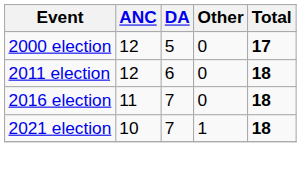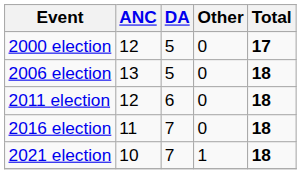 <table class="wikitable">
 <tr>
 <th>Event</th>
 <th><a href='#'>ANC</a></th>
 <th><a href='#'>DA</a></th>
 <th>Other</th>
 <th>Total</th>
 </tr>
 <tr>
 <td><a href='#'>2000 election</a></td>
 <td>12</td>
 <td>5</td>
 <td>0</td>
 <td><strong>17</strong></td>
+</tr>
+<tr>
+<td><a href='#'>2006 election</a></td>
+<td>13</td>
+<td>5</td>
+<td>0</td>
+<td><strong>18</strong></td>
 </tr>
 <tr>
 <td><a href='#'>2011 election</a></td>
 <td>12</td>
 <td>6</td>
 <td>0</td>
 <td><strong>18</strong></td>
 </tr>
 <tr>
 <td><a href='#'>2016 election</a></td>
 <td>11</td>
 <td>7</td>
 <td>0</td>
 <td><strong>18</strong></td>
 </tr>
 <tr>
 <td><a href='#'>2021 election</a></td>
 <td>10</td>
 <td>7</td>
 <td>1</td>
 <td><strong>18</strong></td>
 </tr>
 <tr>
 </tr>
 </table>
